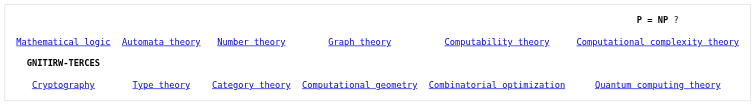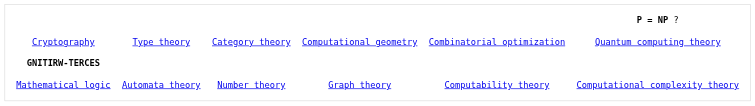 <table style="border:1px solid #ddd; text-align:center;  margin: 0 auto;" cellspacing="15">
 <tr>
 <td></td>
 <td></td>
 <td></td>
 <td></td>
 <td></td>
 <td><strong>P = NP</strong> ?</td>
 </tr>
 <tr>
-<td><a href='#'>Mathematical logic</a></td>
-<td><a href='#'>Automata theory</a></td>
-<td><a href='#'>Number theory</a></td>
-<td><a href='#'>Graph theory</a></td>
-<td><a href='#'>Computability theory</a></td>
-<td><a href='#'>Computational complexity theory</a></td>
+<td><a href='#'>Cryptography</a></td>
+<td><a href='#'>Type theory</a></td>
+<td><a href='#'>Category theory</a></td>
+<td><a href='#'>Computational geometry</a></td>
+<td><a href='#'>Combinatorial optimization</a></td>
+<td><a href='#'>Quantum computing theory</a></td>
 </tr>
 <tr>
 <td><strong>GNITIRW-TERCES</strong></td>
 <td></td>
 <td></td>
 <td></td>
 <td></td>
 <td></td>
 </tr>
 <tr>
-<td><a href='#'>Cryptography</a></td>
-<td><a href='#'>Type theory</a></td>
-<td><a href='#'>Category theory</a></td>
-<td><a href='#'>Computational geometry</a></td>
-<td><a href='#'>Combinatorial optimization</a></td>
-<td><a href='#'>Quantum computing theory</a></td>
+<td><a href='#'>Mathematical logic</a></td>
+<td><a href='#'>Automata theory</a></td>
+<td><a href='#'>Number theory</a></td>
+<td><a href='#'>Graph theory</a></td>
+<td><a href='#'>Computability theory</a></td>
+<td><a href='#'>Computational complexity theory</a></td>
 </tr>
 </table>
